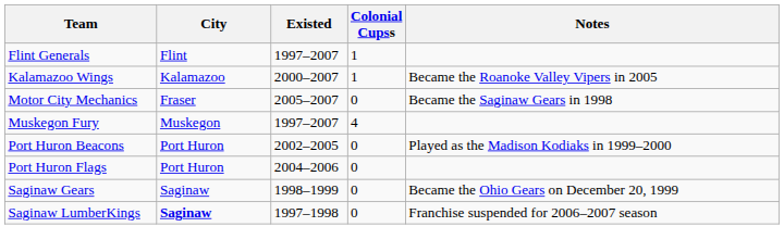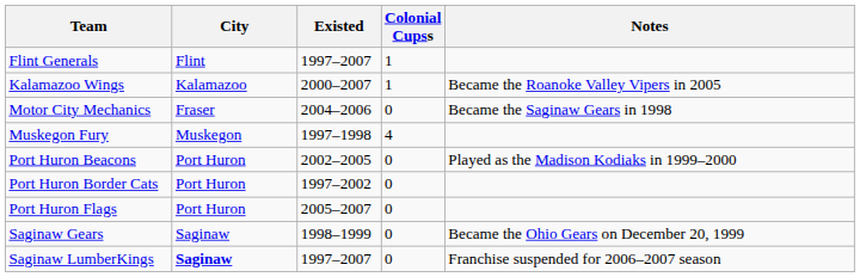 <table class="wikitable">
 <tr>
 <th bgcolor="#DDDDFF" width="20%">Team</th>
 <th bgcolor="#DDDDFF" width="15%">City</th>
 <th bgcolor="#DDDDFF" width="10%">Existed</th>
 <th bgcolor="#DDDDFF" width="5%"><a href='#'>Colonial Cups</a>s</th>
 <th bgcolor="#DDDDFF" width="50%">Notes</th>
 </tr>
 <tr>
 <td><a href='#'>Flint Generals</a></td>
 <td><a href='#'>Flint</a></td>
 <td>1997–2007</td>
 <td>1</td>
 <td></td>
 </tr>
 <tr>
 <td><a href='#'>Kalamazoo Wings</a></td>
 <td><a href='#'>Kalamazoo</a></td>
 <td>2000–2007</td>
 <td>1</td>
 <td>Became the <a href='#'>Roanoke Valley Vipers</a> in 2005</td>
 </tr>
 <tr>
 <td><a href='#'>Motor City Mechanics</a></td>
 <td><a href='#'>Fraser</a></td>
-<td>2005–2007</td>
+<td>2004–2006</td>
 <td>0</td>
 <td>Became the <a href='#'>Saginaw Gears</a> in 1998</td>
 </tr>
 <tr>
 <td><a href='#'>Muskegon Fury</a></td>
 <td><a href='#'>Muskegon</a></td>
-<td>1997–2007</td>
+<td>1997–1998</td>
 <td>4</td>
 <td></td>
 </tr>
 <tr>
 <td><a href='#'>Port Huron Beacons</a></td>
 <td><a href='#'>Port Huron</a></td>
 <td>2002–2005</td>
 <td>0</td>
 <td>Played as the <a href='#'>Madison Kodiaks</a> in 1999–2000</td>
 </tr>
 <tr>
+<td><a href='#'>Port Huron Border Cats</a></td>
+<td><a href='#'>Port Huron</a></td>
+<td>1997–2002</td>
+<td>0</td>
+<td></td>
+</tr>
+<tr>
 <td><a href='#'>Port Huron Flags</a></td>
 <td><a href='#'>Port Huron</a></td>
-<td>2004–2006</td>
+<td>2005–2007</td>
 <td>0</td>
 <td></td>
 </tr>
 <tr>
 <td><a href='#'>Saginaw Gears</a></td>
 <td><a href='#'>Saginaw</a></td>
 <td>1998–1999</td>
 <td>0</td>
 <td>Became the <a href='#'>Ohio Gears</a> on December 20, 1999</td>
 </tr>
 <tr>
 <td><a href='#'>Saginaw LumberKings</a></td>
 <td><strong><a href='#'>Saginaw</a></strong></td>
-<td>1997–1998</td>
+<td>1997–2007</td>
 <td>0</td>
 <td>Franchise suspended for 2006–2007 season</td>
 </tr>
 </table>
